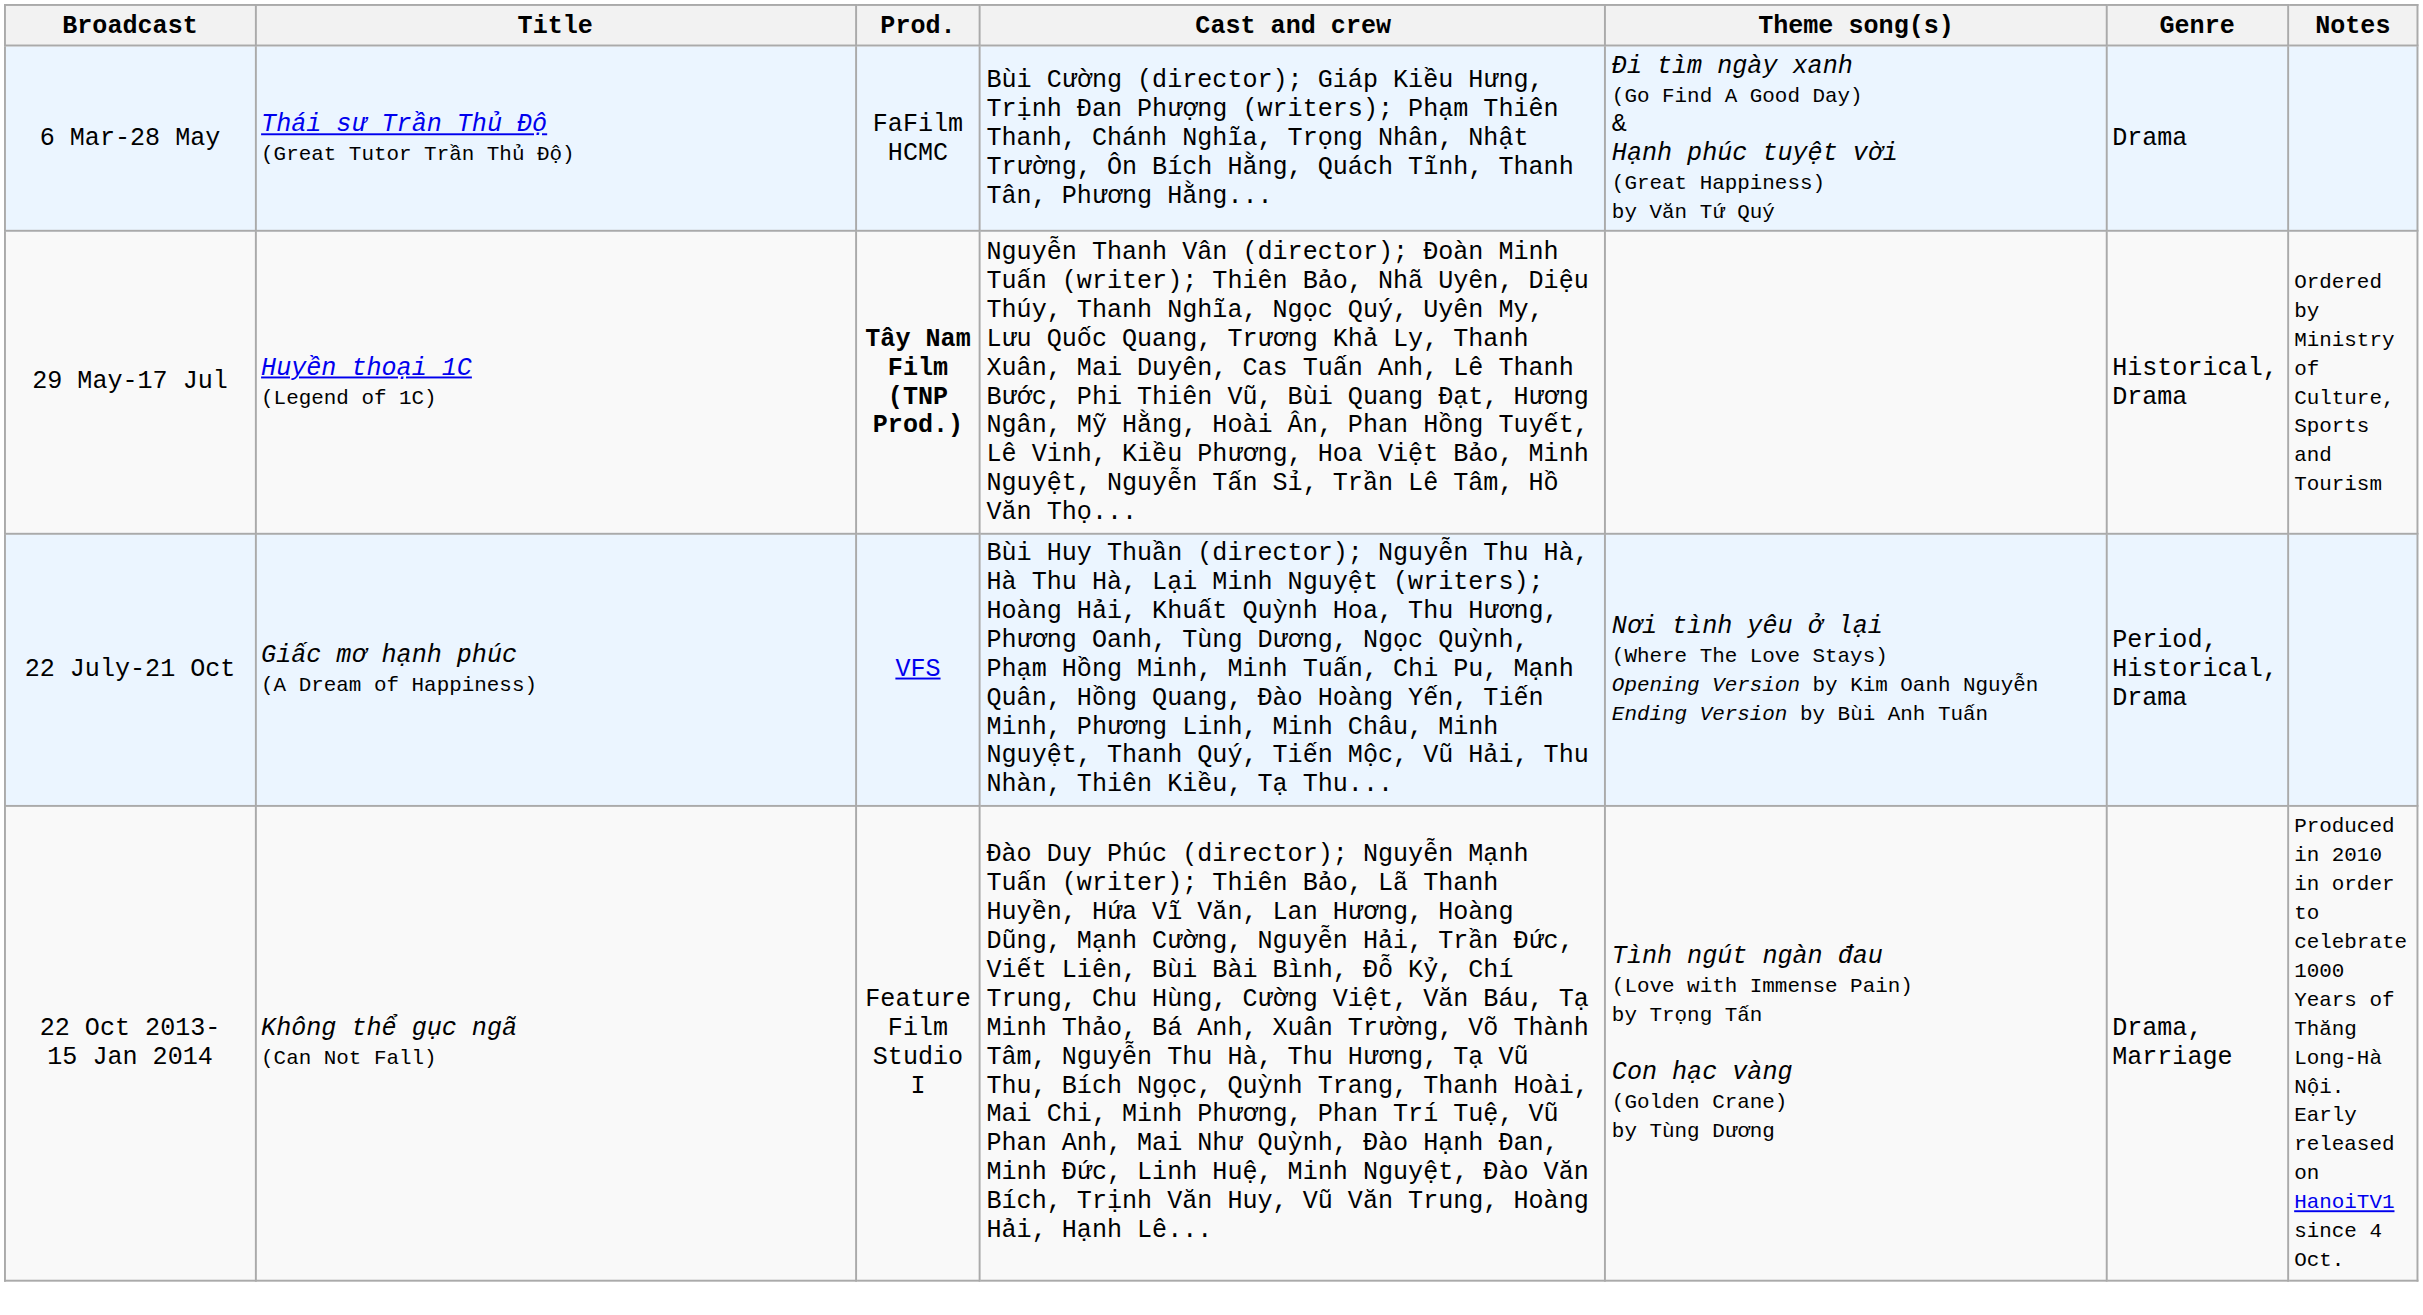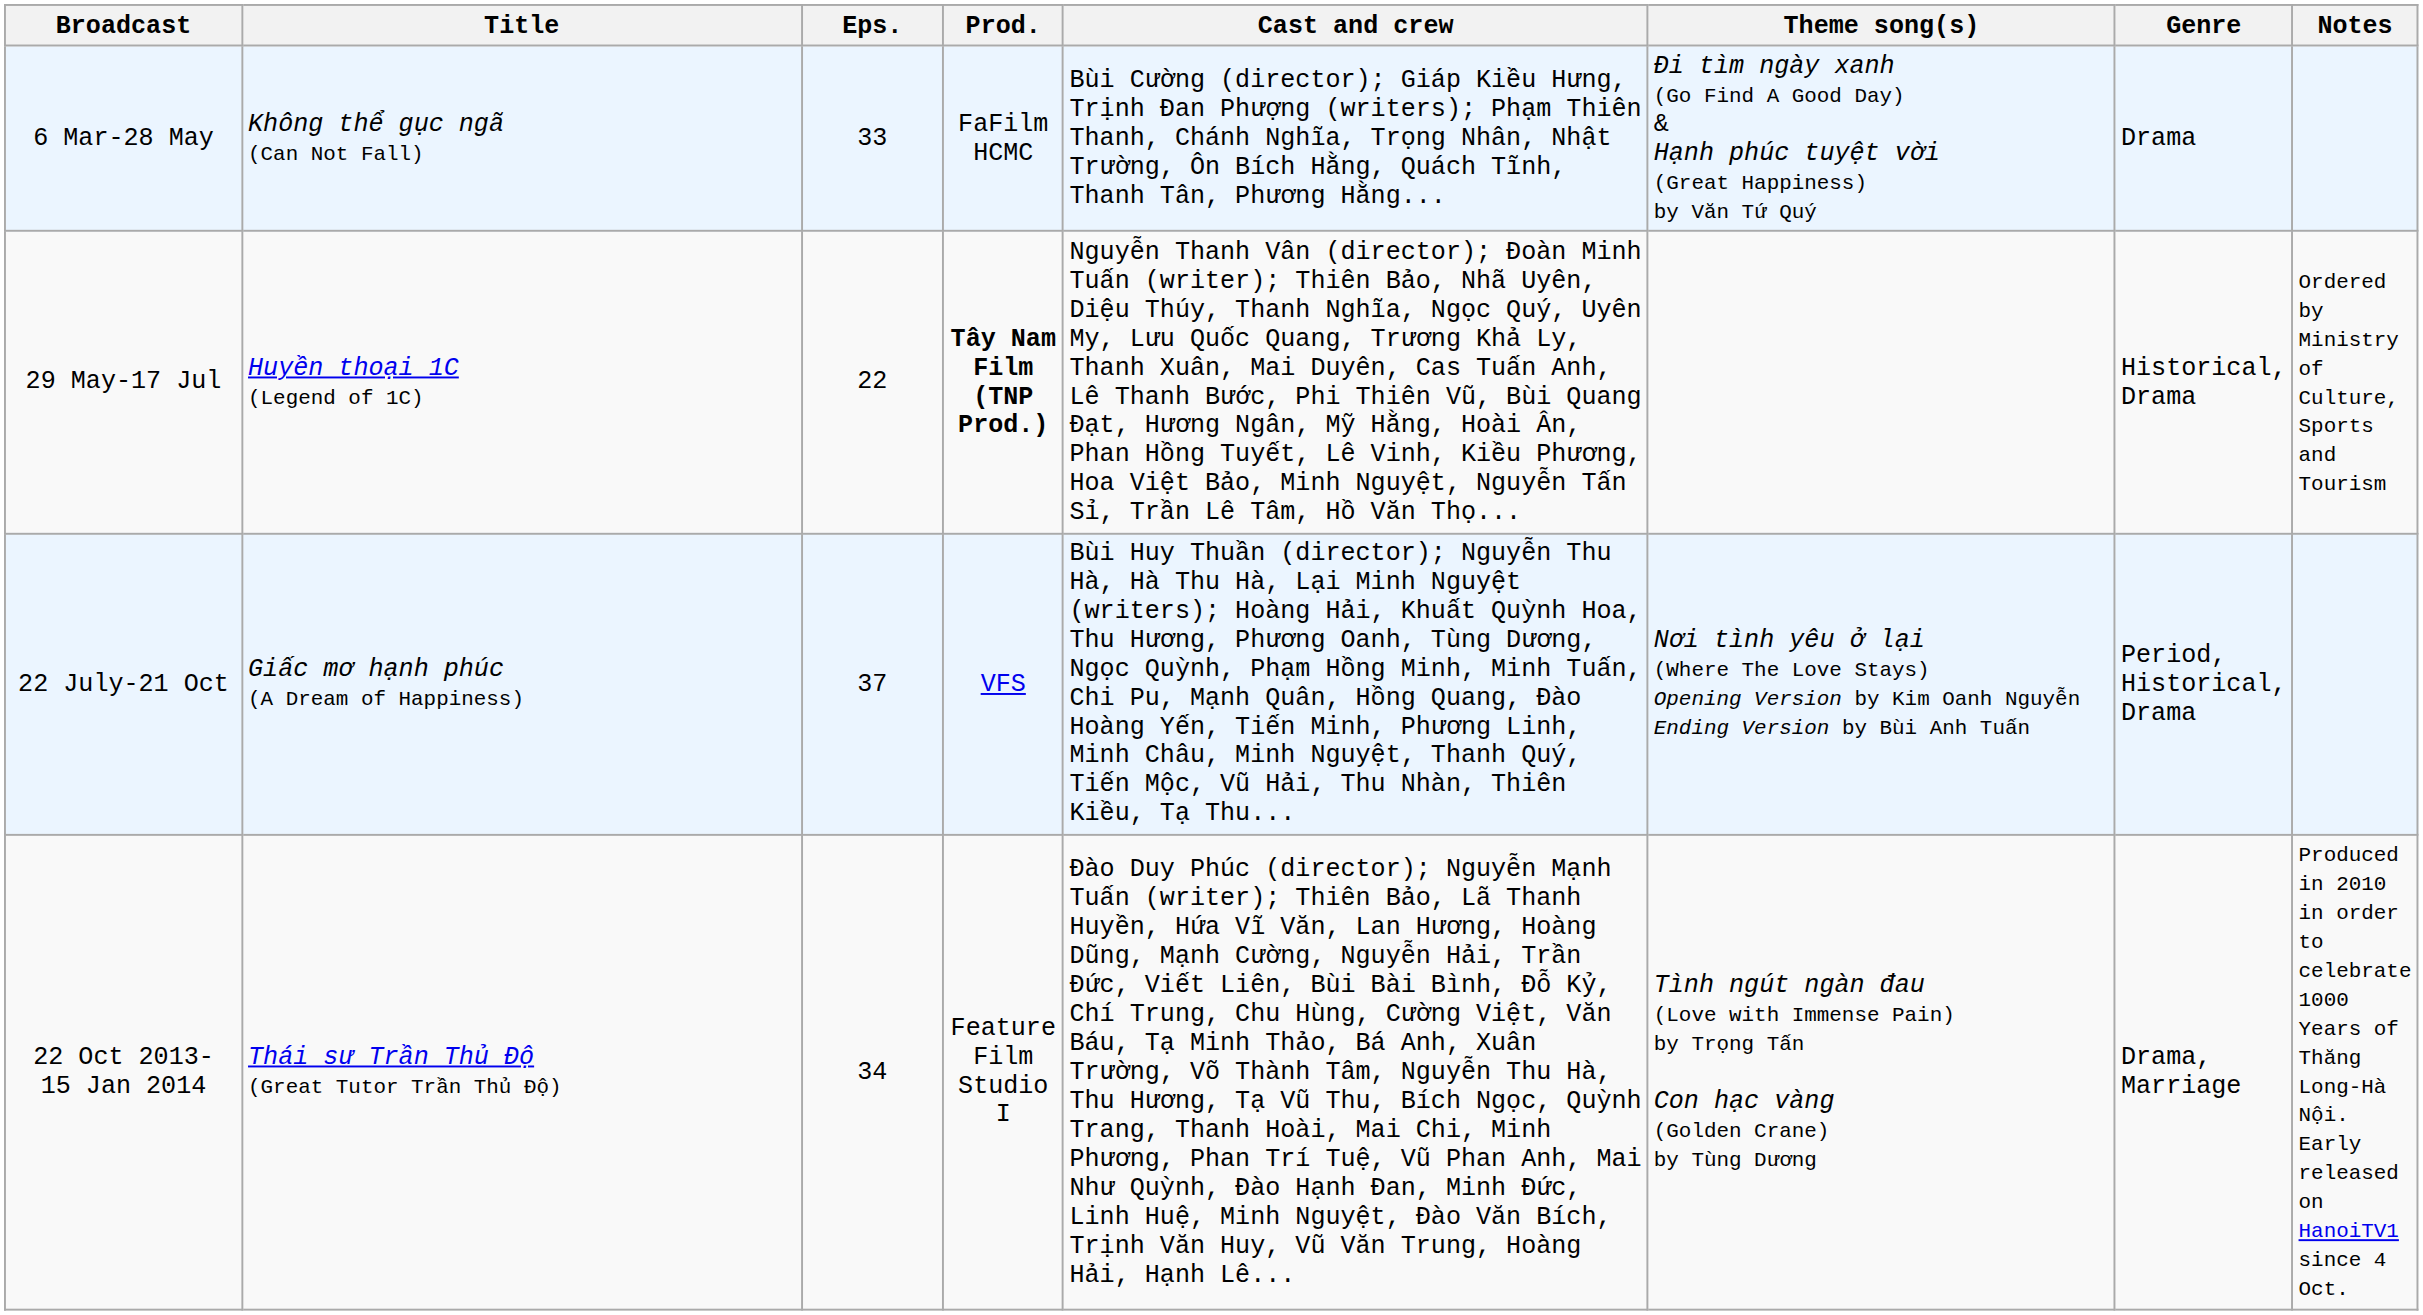 <table class="wikitable sortable">
 <tr>
 <th style="width:10%;">Broadcast</th>
 <th style="width:24%;">Title</th>
+<th style="width:6%;">Eps.</th>
 <th style="width:5%;">Prod.</th>
 <th style="width:25%;">Cast and crew</th>
 <th style="width:20%;">Theme song(s)</th>
 <th style="width:5%;">Genre</th>
 <th style="width:5%;">Notes</th>
 </tr>
 <tr ---- bgcolor="#ebf5ff">
 <td style="text-align:center;">6 Mar-28 May <br></td>
-<td><em><a href='#'>Thái sư Trần Thủ Độ</a></em> <br><small>(Great Tutor Trần Thủ Độ)</small></td>
+<td><em>Không thể gục ngã</em> <br><small>(Can Not Fall)</small></td>
+<td style="text-align:center;">33</td>
 <td style="text-align:center;">FaFilm HCMC</td>
 <td>Bùi Cường (director); Giáp Kiều Hưng, Trịnh Đan Phượng (writers); Phạm Thiên Thanh, Chánh Nghĩa, Trọng Nhân, Nhật Trường, Ôn Bích Hằng, Quách Tĩnh, Thanh Tân, Phương Hằng...</td>
 <td><em>Đi tìm ngày xanh</em> <br><small>(Go Find A Good Day)</small><br>&<br><em>Hạnh phúc tuyệt vời</em><br><small>(Great Happiness)<br>by Văn Tứ Quý</small></td>
 <td>Drama</td>
 <td></td>
 </tr>
 <tr>
 <td style="text-align:center;">29 May-17 Jul <br></td>
 <td><em><a href='#'>Huyền thoại 1C</a></em> <br><small>(Legend of 1C)</small></td>
+<td style="text-align:center;">22</td>
 <td style="text-align:center;"><strong>Tây Nam Film (TNP Prod.)</strong></td>
 <td>Nguyễn Thanh Vân (director); Đoàn Minh Tuấn (writer); Thiên Bảo, Nhã Uyên, Diệu Thúy, Thanh Nghĩa, Ngọc Quý, Uyên My, Lưu Quốc Quang, Trương Khả Ly, Thanh Xuân, Mai Duyên, Cas Tuấn Anh, Lê Thanh Bước, Phi Thiên Vũ, Bùi Quang Đạt, Hương Ngân, Mỹ Hằng, Hoài Ân, Phan Hồng Tuyết, Lê Vinh, Kiều Phương, Hoa Việt Bảo, Minh Nguyệt, Nguyễn Tấn Sỉ, Trần Lê Tâm, Hồ Văn Thọ...</td>
 <td></td>
 <td>Historical, Drama</td>
 <td><small>Ordered by Ministry of Culture, Sports and Tourism</small></td>
 </tr>
 <tr ---- bgcolor="#ebf5ff">
 <td style="text-align:center;">22 July-21 Oct <br></td>
 <td><em>Giấc mơ hạnh phúc</em> <br><small>(A Dream of Happiness)</small></td>
+<td style="text-align:center;">37</td>
 <td style="text-align:center;"><a href='#'>VFS</a></td>
 <td>Bùi Huy Thuần (director); Nguyễn Thu Hà, Hà Thu Hà, Lại Minh Nguyệt (writers); Hoàng Hải, Khuất Quỳnh Hoa, Thu Hương, Phương Oanh, Tùng Dương, Ngọc Quỳnh, Phạm Hồng Minh, Minh Tuấn, Chi Pu, Mạnh Quân, Hồng Quang, Đào Hoàng Yến, Tiến Minh, Phương Linh, Minh Châu, Minh Nguyệt, Thanh Quý, Tiến Mộc, Vũ Hải, Thu Nhàn, Thiên Kiều, Tạ Thu...</td>
 <td><em>Nơi tình yêu ở lại</em> <br><small>(Where The Love Stays)</small><br><small><em>Opening Version</em> by Kim Oanh Nguyễn<br><em>Ending Version</em> by Bùi Anh Tuấn</small></td>
 <td>Period, Historical, Drama</td>
 <td></td>
 </tr>
 <tr>
 <td style="text-align:center;">22 Oct 2013-<br>15 Jan 2014 <br></td>
-<td><em>Không thể gục ngã</em> <br><small>(Can Not Fall)</small></td>
+<td><em><a href='#'>Thái sư Trần Thủ Độ</a></em> <br><small>(Great Tutor Trần Thủ Độ)</small></td>
+<td style="text-align:center;">34</td>
 <td style="text-align:center;">Feature Film Studio I</td>
 <td>Đào Duy Phúc (director); Nguyễn Mạnh Tuấn (writer); Thiên Bảo, Lã Thanh Huyền, Hứa Vĩ Văn, Lan Hương, Hoàng Dũng, Mạnh Cường, Nguyễn Hải, Trần Đức, Viết Liên, Bùi Bài Bình, Đỗ Kỷ, Chí Trung, Chu Hùng, Cường Việt, Văn Báu, Tạ Minh Thảo, Bá Anh, Xuân Trường, Võ Thành Tâm, Nguyễn Thu Hà, Thu Hương, Tạ Vũ Thu, Bích Ngọc, Quỳnh Trang, Thanh Hoài, Mai Chi, Minh Phương, Phan Trí Tuệ, Vũ Phan Anh, Mai Như Quỳnh, Đào Hạnh Đan, Minh Đức, Linh Huệ, Minh Nguyệt, Đào Văn Bích, Trịnh Văn Huy, Vũ Văn Trung, Hoàng Hải, Hạnh Lê...</td>
 <td><em>Tình ngút ngàn đau</em> <br><small>(Love with Immense Pain)<br>by Trọng Tấn</small><br><br><em>Con hạc vàng</em> <br><small>(Golden Crane)<br>by Tùng Dương</small></td>
 <td>Drama, Marriage</td>
 <td><small>Produced in 2010 in order to celebrate 1000 Years of Thăng Long-Hà Nội. Early released on <a href='#'>HanoiTV1</a> since 4 Oct.</small></td>
 </tr>
 </table>
